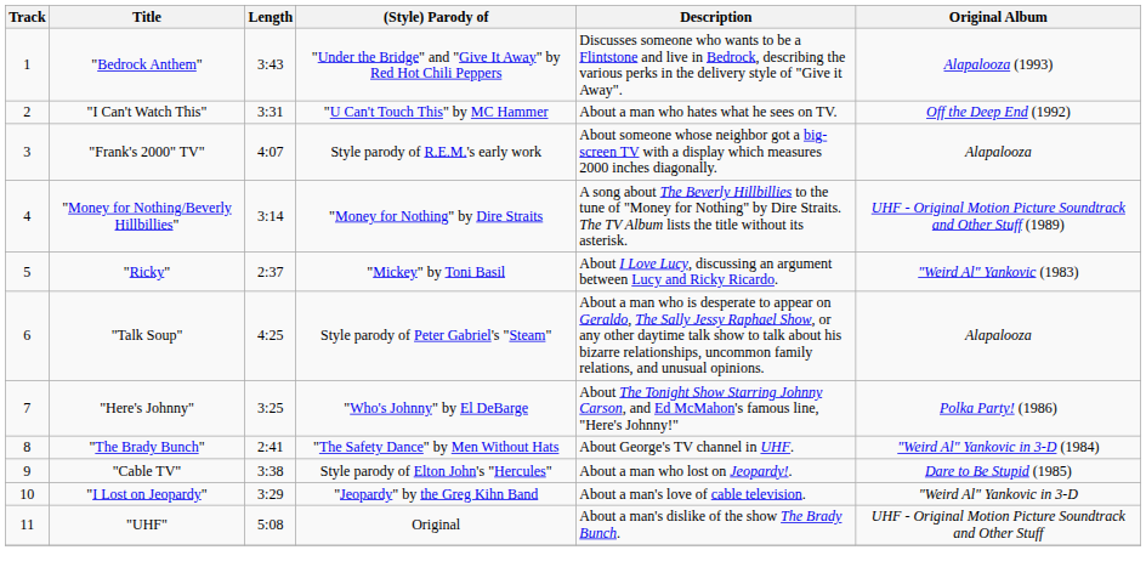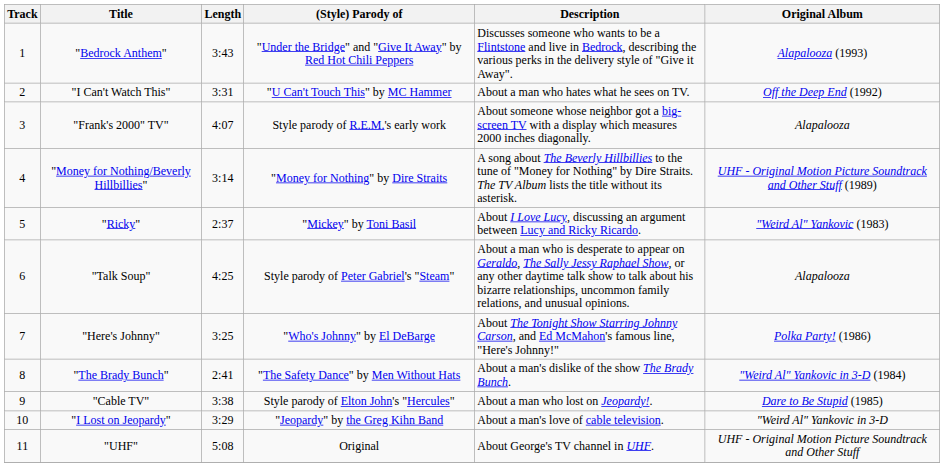 <table class="wikitable">
 <tr>
 <th>Track</th>
 <th>Title</th>
 <th>Length</th>
 <th>(Style) Parody of</th>
 <th width="300px">Description</th>
 <th>Original Album</th>
 </tr>
 <tr align="center">
 <td>1</td>
 <td>"<a href='#'>Bedrock Anthem</a>"</td>
 <td>3:43</td>
 <td>"<a href='#'>Under the Bridge</a>" and "<a href='#'>Give It Away</a>" by <a href='#'>Red Hot Chili Peppers</a></td>
 <td align="left">Discusses someone who wants to be a <a href='#'>Flintstone</a> and live in <a href='#'>Bedrock</a>, describing the various perks in the delivery style of "Give it Away".</td>
 <td><em><a href='#'>Alapalooza</a></em> (1993)</td>
 </tr>
 <tr align="center">
 <td>2</td>
 <td>"I Can't Watch This"</td>
 <td>3:31</td>
 <td>"<a href='#'>U Can't Touch This</a>" by <a href='#'>MC Hammer</a></td>
 <td align="left">About a man who hates what he sees on TV.</td>
 <td><em><a href='#'>Off the Deep End</a></em> (1992)</td>
 </tr>
 <tr align="center">
 <td>3</td>
 <td>"Frank's 2000" TV"</td>
 <td>4:07</td>
 <td>Style parody of <a href='#'>R.E.M.</a>'s early work</td>
 <td align="left">About someone whose neighbor got a <a href='#'>big-screen TV</a> with a display which measures 2000 inches diagonally.</td>
 <td><em>Alapalooza</em></td>
 </tr>
 <tr align="center">
 <td>4</td>
 <td>"<a href='#'>Money for Nothing/Beverly Hillbillies</a>"</td>
 <td>3:14</td>
 <td>"<a href='#'>Money for Nothing</a>" by <a href='#'>Dire Straits</a></td>
 <td align="left">A song about <em><a href='#'>The Beverly Hillbillies</a></em> to the tune of "Money for Nothing" by Dire Straits. <em>The TV Album</em> lists the title without its asterisk.</td>
 <td><em><a href='#'>UHF - Original Motion Picture Soundtrack and Other Stuff</a></em> (1989)</td>
 </tr>
 <tr align="center">
 <td>5</td>
 <td>"<a href='#'>Ricky</a>"</td>
 <td>2:37</td>
 <td>"<a href='#'>Mickey</a>" by <a href='#'>Toni Basil</a></td>
 <td align="left">About <em><a href='#'>I Love Lucy</a></em>, discussing an argument between <a href='#'>Lucy and Ricky Ricardo</a>.</td>
 <td><em><a href='#'>"Weird Al" Yankovic</a></em> (1983)</td>
 </tr>
 <tr align="center">
 <td>6</td>
 <td>"Talk Soup"</td>
 <td>4:25</td>
 <td>Style parody of <a href='#'>Peter Gabriel</a>'s "<a href='#'>Steam</a>"</td>
 <td align="left">About a man who is desperate to appear on <em><a href='#'>Geraldo</a></em>, <em><a href='#'>The Sally Jessy Raphael Show</a></em>, or any other daytime talk show to talk about his bizarre relationships, uncommon family relations, and unusual opinions.</td>
 <td><em>Alapalooza</em></td>
 </tr>
 <tr align="center">
 <td>7</td>
 <td>"Here's Johnny"</td>
 <td>3:25</td>
 <td>"<a href='#'>Who's Johnny</a>" by <a href='#'>El DeBarge</a></td>
 <td align="left">About <em><a href='#'>The Tonight Show Starring Johnny Carson</a></em>, and <a href='#'>Ed McMahon</a>'s famous line, "Here's Johnny!"</td>
 <td><em><a href='#'>Polka Party!</a></em> (1986)</td>
 </tr>
 <tr align="center">
 <td>8</td>
 <td>"<a href='#'>The Brady Bunch</a>"</td>
 <td>2:41</td>
 <td>"<a href='#'>The Safety Dance</a>" by <a href='#'>Men Without Hats</a></td>
-<td align="left">About George's TV channel in <em><a href='#'>UHF</a></em>.</td>
+<td align="left">About a man's dislike of the show <em><a href='#'>The Brady Bunch</a></em>.</td>
 <td><em><a href='#'>"Weird Al" Yankovic in 3-D</a></em> (1984)</td>
 </tr>
 <tr align="center">
 <td>9</td>
 <td>"Cable TV"</td>
 <td>3:38</td>
 <td>Style parody of <a href='#'>Elton John</a>'s "<a href='#'>Hercules</a>"</td>
 <td align="left">About a man who lost on <em><a href='#'>Jeopardy!</a></em>.</td>
 <td><em><a href='#'>Dare to Be Stupid</a></em> (1985)</td>
 </tr>
 <tr align="center">
 <td>10</td>
 <td>"<a href='#'>I Lost on Jeopardy</a>"</td>
 <td>3:29</td>
 <td>"<a href='#'>Jeopardy</a>" by <a href='#'>the Greg Kihn Band</a></td>
 <td align="left">About a man's love of <a href='#'>cable television</a>.</td>
 <td><em>"Weird Al" Yankovic in 3-D</em></td>
 </tr>
 <tr align="center">
 <td>11</td>
 <td>"UHF"</td>
 <td>5:08</td>
 <td>Original</td>
-<td align="left">About a man's dislike of the show <em><a href='#'>The Brady Bunch</a></em>.</td>
+<td align="left">About George's TV channel in <em><a href='#'>UHF</a></em>.</td>
 <td><em>UHF - Original Motion Picture Soundtrack and Other Stuff</em></td>
 </tr>
 <tr>
 </tr>
 </table>
